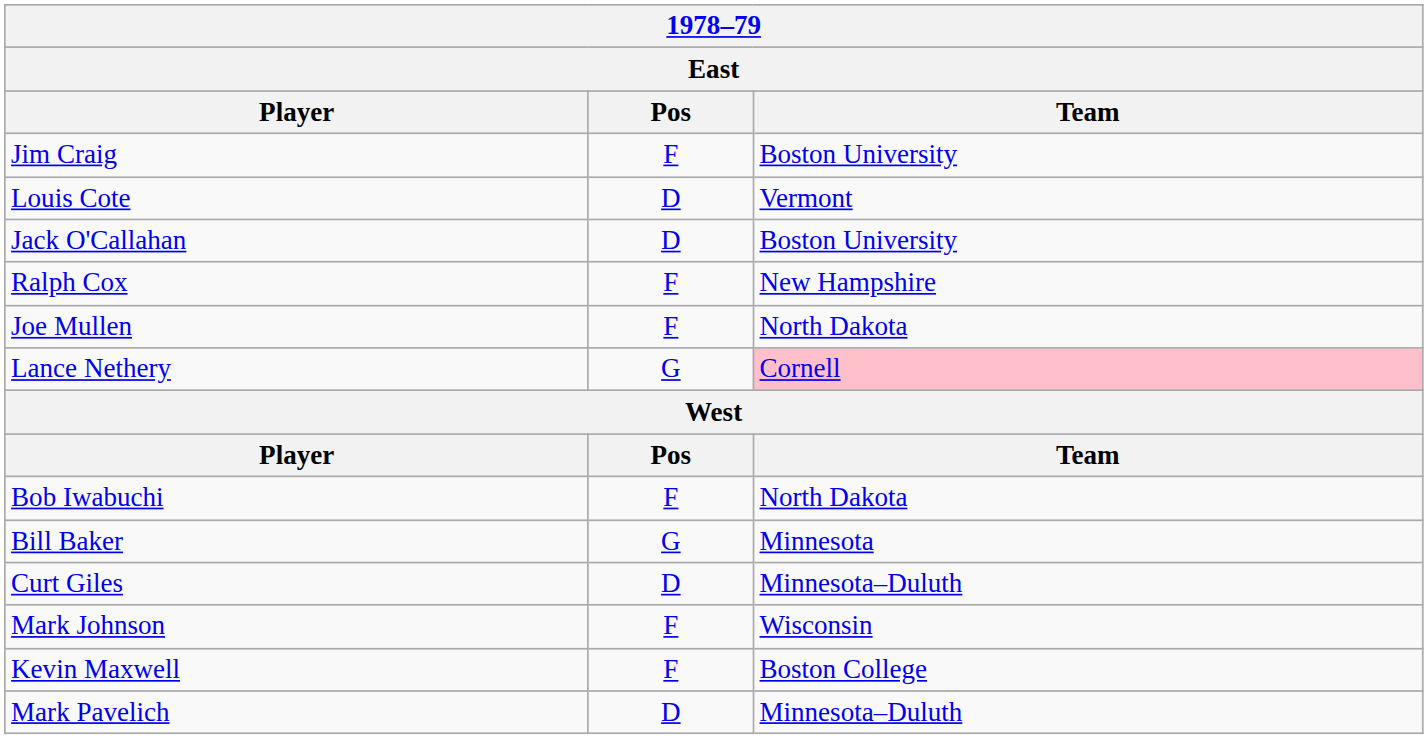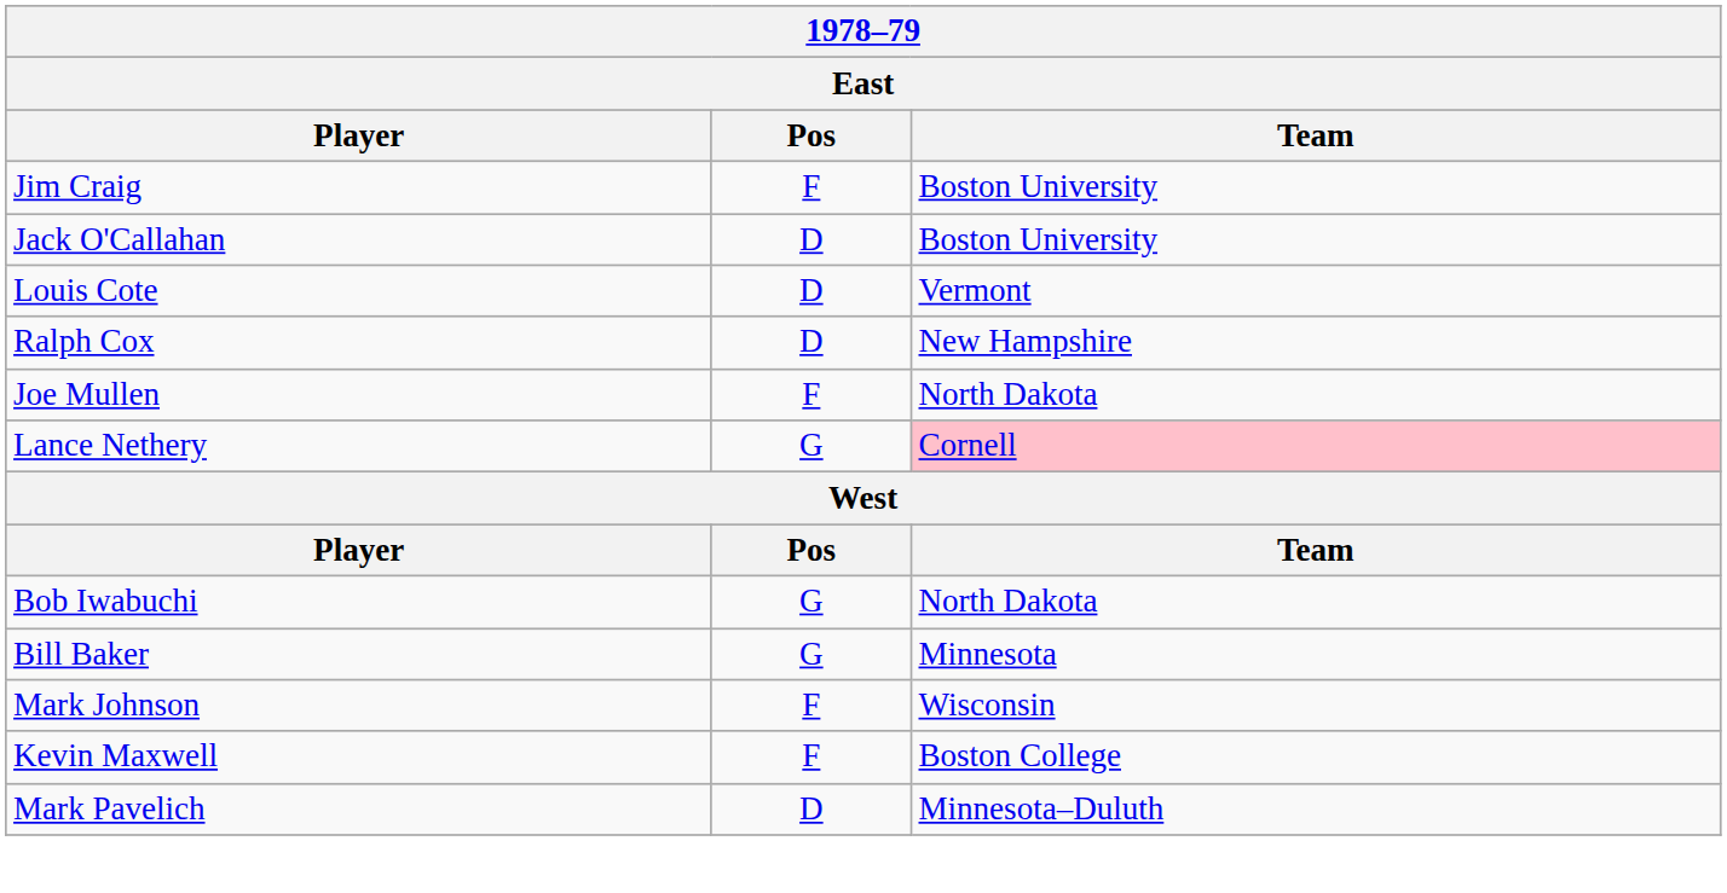 <table class="wikitable" width=95%>
 <tr>
 <th colspan=3><a href='#'>1978–79</a></th>
 </tr>
 <tr>
 <th colspan=3><strong>East</strong></th>
 </tr>
 <tr>
 <th>Player</th>
 <th>Pos</th>
 <th>Team</th>
 </tr>
 <tr>
 <td><a href='#'>Jim Craig</a></td>
 <td style="text-align:center;"><a href='#'>F</a></td>
 <td><a href='#'>Boston University</a></td>
 </tr>
 <tr>
+<td><a href='#'>Jack O'Callahan</a></td>
+<td style="text-align:center;"><a href='#'>D</a></td>
+<td><a href='#'>Boston University</a></td>
+</tr>
+<tr>
 <td><a href='#'>Louis Cote</a></td>
 <td style="text-align:center;"><a href='#'>D</a></td>
 <td><a href='#'>Vermont</a></td>
 </tr>
 <tr>
-<td><a href='#'>Jack O'Callahan</a></td>
+<td><a href='#'>Ralph Cox</a></td>
 <td style="text-align:center;"><a href='#'>D</a></td>
-<td><a href='#'>Boston University</a></td>
-</tr>
-<tr>
-<td><a href='#'>Ralph Cox</a></td>
-<td style="text-align:center;"><a href='#'>F</a></td>
 <td><a href='#'>New Hampshire</a></td>
 </tr>
 <tr>
 <td><a href='#'>Joe Mullen</a></td>
 <td style="text-align:center;"><a href='#'>F</a></td>
 <td><a href='#'>North Dakota</a></td>
 </tr>
 <tr>
 <td><a href='#'>Lance Nethery</a></td>
 <td style="text-align:center;"><a href='#'>G</a></td>
 <td style="background: pink;"><a href='#'>Cornell</a></td>
 </tr>
 <tr>
 <th colspan=3><strong>West</strong></th>
 </tr>
 <tr>
 <th>Player</th>
 <th>Pos</th>
 <th>Team</th>
 </tr>
 <tr>
 <td><a href='#'>Bob Iwabuchi</a></td>
-<td style="text-align:center;"><a href='#'>F</a></td>
+<td style="text-align:center;"><a href='#'>G</a></td>
 <td><a href='#'>North Dakota</a></td>
 </tr>
 <tr>
 <td><a href='#'>Bill Baker</a></td>
 <td style="text-align:center;"><a href='#'>G</a></td>
 <td><a href='#'>Minnesota</a></td>
-</tr>
-<tr>
-<td><a href='#'>Curt Giles</a></td>
-<td style="text-align:center;"><a href='#'>D</a></td>
-<td><a href='#'>Minnesota–Duluth</a></td>
 </tr>
 <tr>
 <td><a href='#'>Mark Johnson</a></td>
 <td style="text-align:center;"><a href='#'>F</a></td>
 <td><a href='#'>Wisconsin</a></td>
 </tr>
 <tr>
 <td><a href='#'>Kevin Maxwell</a></td>
 <td style="text-align:center;"><a href='#'>F</a></td>
 <td><a href='#'>Boston College</a></td>
 </tr>
 <tr>
 <td><a href='#'>Mark Pavelich</a></td>
 <td style="text-align:center;"><a href='#'>D</a></td>
 <td><a href='#'>Minnesota–Duluth</a></td>
 </tr>
 </table>
